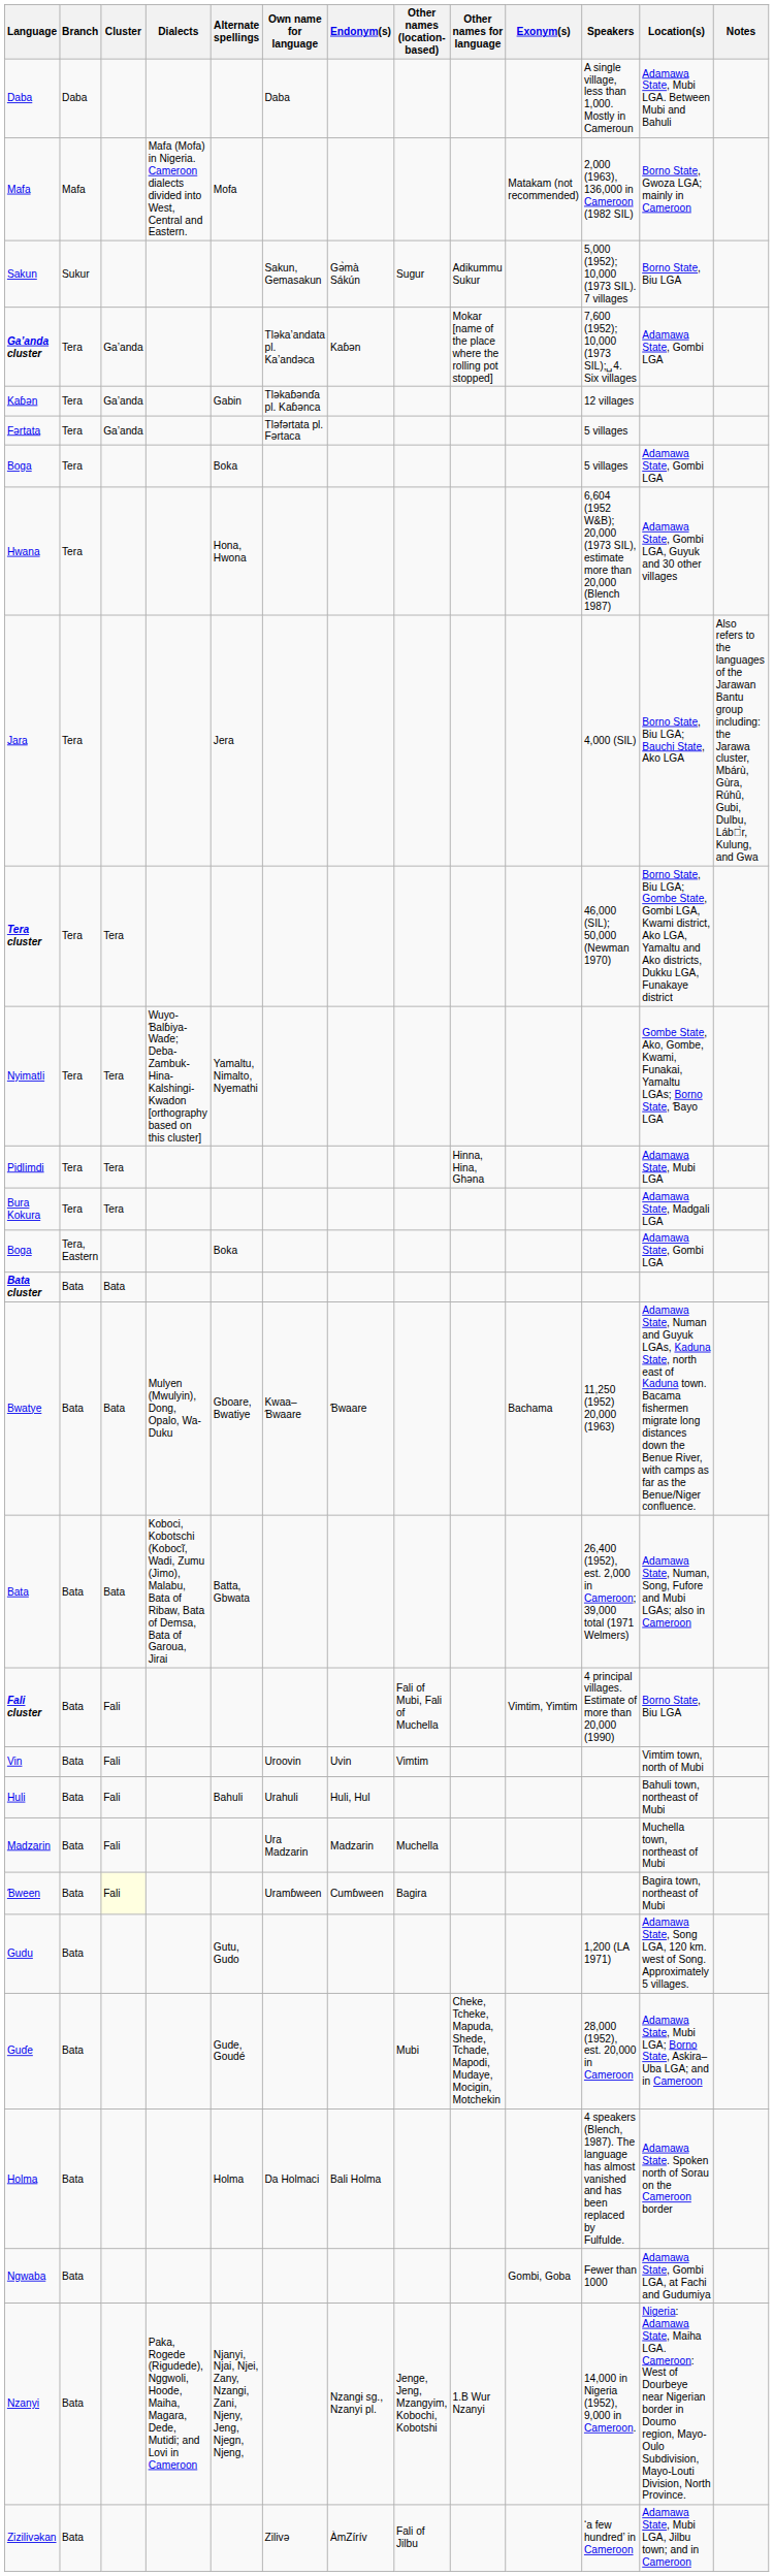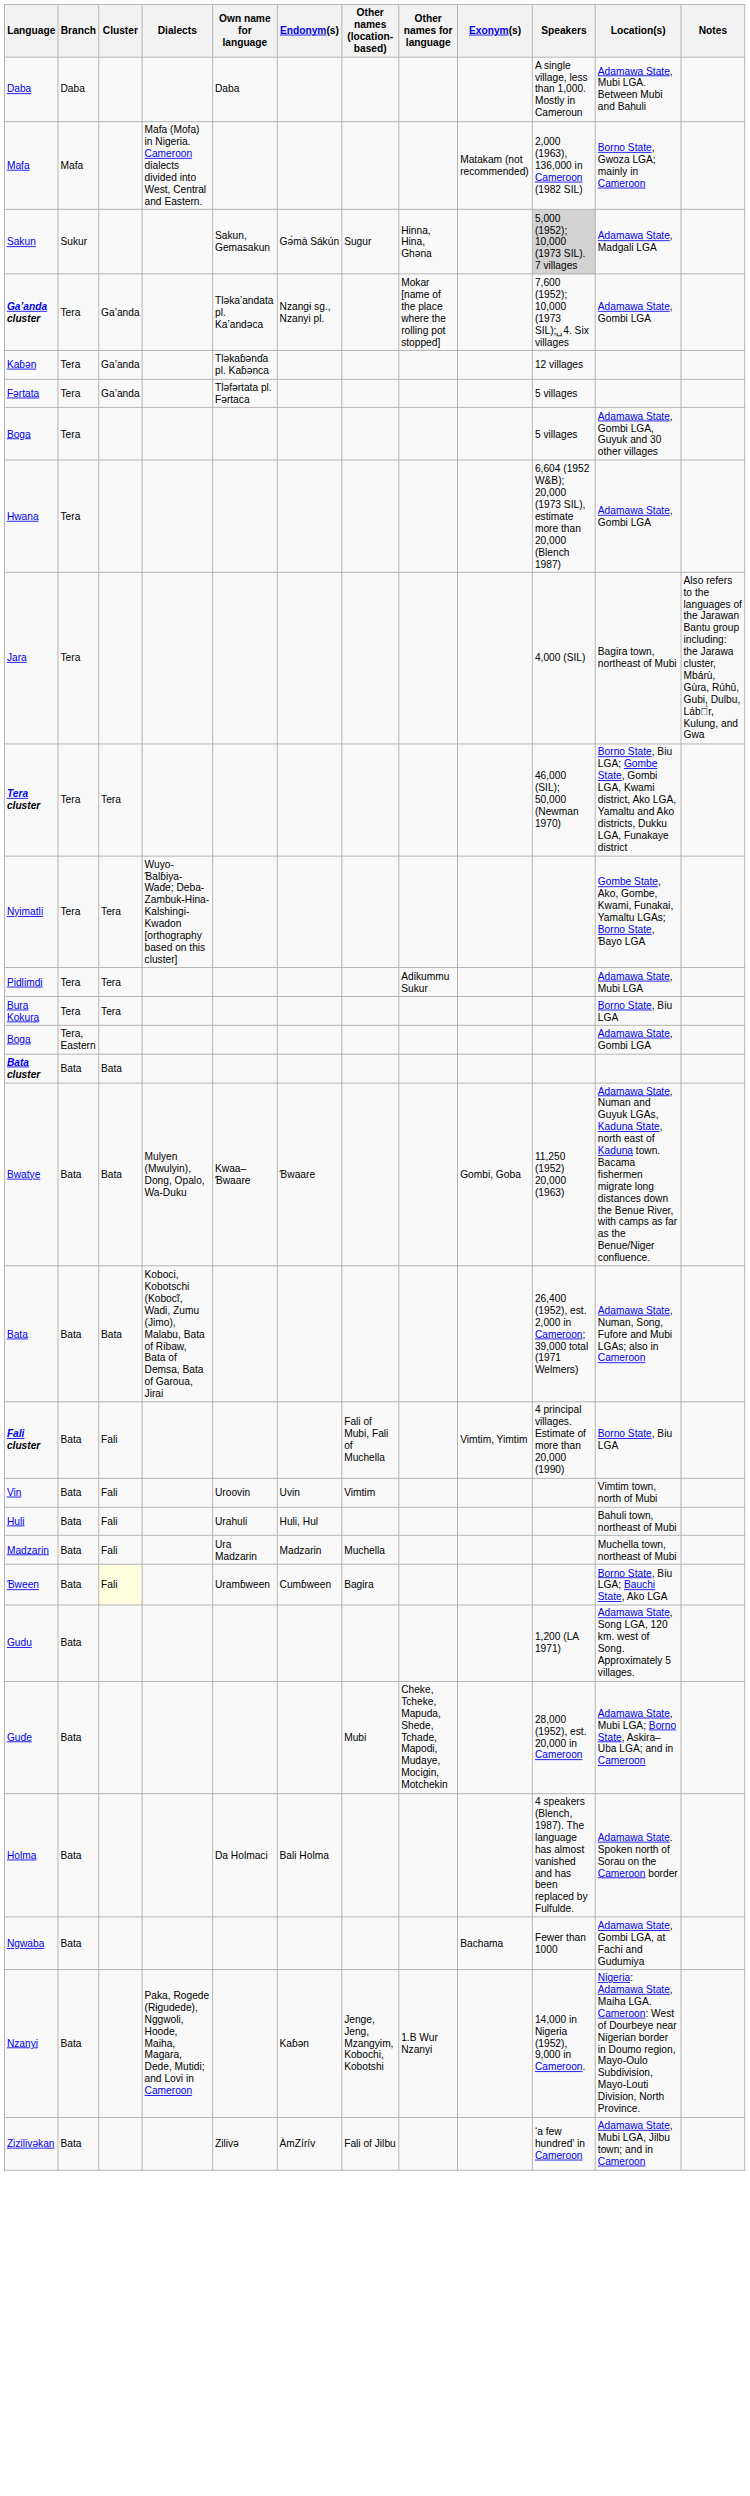 <table class="wikitable sortable"  style="font-size: 75%">
 <tr>
 <th>Language</th>
 <th>Branch</th>
 <th>Cluster</th>
 <th>Dialects</th>
-<th>Alternate spellings</th>
 <th>Own name for language</th>
 <th><a href='#'>Endonym</a>(s)</th>
 <th>Other names (location-based)</th>
 <th>Other names for language</th>
 <th><a href='#'>Exonym</a>(s)</th>
 <th>Speakers</th>
 <th>Location(s)</th>
 <th>Notes</th>
 </tr>
 <tr>
 <td><a href='#'>Daba</a></td>
 <td>Daba</td>
-<td></td>
 <td></td>
 <td></td>
 <td>Daba</td>
 <td></td>
 <td></td>
 <td></td>
 <td></td>
 <td>A single village, less than 1,000. Mostly in Cameroun</td>
 <td><a href='#'>Adamawa State</a>, Mubi LGA. Between Mubi and Bahuli</td>
 <td></td>
 </tr>
 <tr>
 <td><a href='#'>Mafa</a></td>
 <td>Mafa</td>
 <td></td>
 <td>Mafa (Mofa) in Nigeria. <a href='#'>Cameroon</a> dialects divided into West, Central and Eastern.</td>
-<td>Mofa</td>
 <td></td>
 <td></td>
 <td></td>
 <td></td>
 <td>Matakam (not recommended)</td>
 <td>2,000 (1963), 136,000 in <a href='#'>Cameroon</a> (1982 SIL)</td>
 <td><a href='#'>Borno State</a>, Gwoza LGA; mainly in <a href='#'>Cameroon</a></td>
 <td></td>
 </tr>
 <tr>
 <td><a href='#'>Sakun</a></td>
 <td>Sukur</td>
 <td></td>
 <td></td>
-<td></td>
 <td>Sakun, Gemasakun</td>
 <td>Gә̀mà Sákún</td>
 <td>Sugur</td>
-<td>Adikummu Sukur</td>
+<td>Hinna, Hina, Ghәna</td>
 <td></td>
-<td>5,000 (1952); 10,000 (1973 SIL). 7 villages</td>
-<td><a href='#'>Borno State</a>, Biu LGA</td>
+<td style="background: lightgrey;">5,000 (1952); 10,000 (1973 SIL). 7 villages</td>
+<td><a href='#'>Adamawa State</a>, Madgali LGA</td>
 <td></td>
 </tr>
 <tr>
 <td><strong><em><a href='#'>Ga’anda</a> cluster</em></strong></td>
 <td>Tera</td>
 <td>Ga’anda</td>
 <td></td>
-<td></td>
 <td>Tlәka’andata pl. Ka’andәca</td>
-<td>Kaɓәn</td>
+<td>Nzangɨ sg., Nzanyi pl.</td>
 <td></td>
 <td>Mokar [name of the place where the rolling pot stopped]</td>
 <td></td>
 <td>7,600 (1952); 10,000 (1973 SIL);␣4. Six villages</td>
 <td><a href='#'>Adamawa State</a>, Gombi LGA</td>
 <td></td>
 </tr>
 <tr>
 <td><a href='#'>Kaɓәn</a></td>
 <td>Tera</td>
 <td>Ga’anda</td>
 <td></td>
-<td>Gabin</td>
 <td>Tlәkaɓәnɗa pl. Kaɓәnca</td>
 <td></td>
 <td></td>
 <td></td>
 <td></td>
 <td>12 villages</td>
 <td></td>
 <td></td>
 </tr>
 <tr>
 <td><a href='#'>Fәrtata</a></td>
 <td>Tera</td>
 <td>Ga’anda</td>
-<td></td>
 <td></td>
 <td>Tlәfәrtata pl. Fәrtaca</td>
 <td></td>
 <td></td>
 <td></td>
 <td></td>
 <td>5 villages</td>
 <td></td>
 <td></td>
 </tr>
 <tr>
 <td><a href='#'>Boga</a></td>
 <td>Tera</td>
 <td></td>
 <td></td>
-<td>Boka</td>
 <td></td>
 <td></td>
 <td></td>
 <td></td>
 <td></td>
 <td>5 villages</td>
-<td><a href='#'>Adamawa State</a>, Gombi LGA</td>
+<td><a href='#'>Adamawa State</a>, Gombi LGA, Guyuk and 30 other villages</td>
 <td></td>
 </tr>
 <tr>
 <td><a href='#'>Hwana</a></td>
 <td>Tera</td>
 <td></td>
 <td></td>
-<td>Hona, Hwona</td>
 <td></td>
 <td></td>
 <td></td>
 <td></td>
 <td></td>
 <td>6,604 (1952 W&B); 20,000 (1973 SIL), estimate more than 20,000 (Blench 1987)</td>
-<td><a href='#'>Adamawa State</a>, Gombi LGA, Guyuk and 30 other villages</td>
+<td><a href='#'>Adamawa State</a>, Gombi LGA</td>
 <td></td>
 </tr>
 <tr>
 <td><a href='#'>Jara</a></td>
 <td>Tera</td>
 <td></td>
 <td></td>
-<td>Jera</td>
 <td></td>
 <td></td>
 <td></td>
 <td></td>
 <td></td>
 <td>4,000 (SIL)</td>
-<td><a href='#'>Borno State</a>, Biu LGA; <a href='#'>Bauchi State</a>, Ako LGA</td>
+<td>Bagira town, northeast of Mubi</td>
 <td>Also refers to the languages of the Jarawan Bantu group including: the Jarawa cluster, Mbárù, Gùra, Rúhû, Gubi, Dulbu, Láb􀬎̀r, Kulung, and Gwa</td>
 </tr>
 <tr>
 <td><strong><em><a href='#'>Tera</a> cluster</em></strong></td>
 <td>Tera</td>
 <td>Tera</td>
-<td></td>
 <td></td>
 <td></td>
 <td></td>
 <td></td>
 <td></td>
 <td></td>
 <td>46,000 (SIL); 50,000 (Newman 1970)</td>
 <td><a href='#'>Borno State</a>, Biu LGA; <a href='#'>Gombe State</a>, Gombi LGA, Kwami district, Ako LGA, Yamaltu and Ako districts, Dukku LGA, Funakaye district</td>
 <td></td>
 </tr>
 <tr>
 <td><a href='#'>Nyimatli</a></td>
 <td>Tera</td>
 <td>Tera</td>
 <td>Wuyo-Ɓalɓiya-Waɗe; Deba-Zambuk-Hina-Kalshingi-Kwadon [orthography based on this cluster]</td>
-<td>Yamaltu, Nimalto, Nyemathi</td>
 <td></td>
 <td></td>
 <td></td>
 <td></td>
 <td></td>
 <td></td>
 <td><a href='#'>Gombe State</a>, Ako, Gombe, Kwami, Funakai, Yamaltu LGAs; <a href='#'>Borno State</a>, Ɓayo LGA</td>
 <td></td>
 </tr>
 <tr>
 <td><a href='#'>Pidlimdi</a></td>
 <td>Tera</td>
 <td>Tera</td>
 <td></td>
 <td></td>
 <td></td>
 <td></td>
-<td></td>
-<td>Hinna, Hina, Ghәna</td>
+<td>Adikummu Sukur</td>
 <td></td>
 <td></td>
 <td><a href='#'>Adamawa State</a>, Mubi LGA</td>
 <td></td>
 </tr>
 <tr>
 <td><a href='#'>Bura Kokura</a></td>
 <td>Tera</td>
 <td>Tera</td>
 <td></td>
 <td></td>
 <td></td>
 <td></td>
 <td></td>
 <td></td>
 <td></td>
-<td></td>
-<td><a href='#'>Adamawa State</a>, Madgali LGA</td>
+<td><a href='#'>Borno State</a>, Biu LGA</td>
 <td></td>
 </tr>
 <tr>
 <td><a href='#'>Boga</a></td>
 <td>Tera, Eastern</td>
 <td></td>
 <td></td>
-<td>Boka</td>
 <td></td>
 <td></td>
 <td></td>
 <td></td>
 <td></td>
 <td></td>
 <td><a href='#'>Adamawa State</a>, Gombi LGA</td>
 <td></td>
 </tr>
 <tr>
 <td><strong><em><a href='#'>Bata</a> cluster</em></strong></td>
 <td>Bata</td>
 <td>Bata</td>
 <td></td>
 <td></td>
 <td></td>
 <td></td>
 <td></td>
 <td></td>
 <td></td>
 <td></td>
 <td></td>
-<td></td>
 </tr>
 <tr>
 <td><a href='#'>Bwatye</a></td>
 <td>Bata</td>
 <td>Bata</td>
 <td>Mulyen (Mwulyin), Dong, Opalo, Wa-Duku</td>
-<td>Gboare, Bwatiye</td>
 <td>Kwaa–Ɓwaare</td>
 <td>Ɓwaare</td>
 <td></td>
 <td></td>
-<td>Bachama</td>
+<td>Gombi, Goba</td>
 <td>11,250 (1952) 20,000 (1963)</td>
 <td><a href='#'>Adamawa State</a>, Numan and Guyuk LGAs, <a href='#'>Kaduna State</a>, north east of <a href='#'>Kaduna</a> town. Bacama fishermen migrate long distances down the Benue River, with camps as far as the Benue/Niger confluence.</td>
 <td></td>
 </tr>
 <tr>
 <td><a href='#'>Bata</a></td>
 <td>Bata</td>
 <td>Bata</td>
 <td>Koboci, Kobotschi (Kobocĩ, Wadi, Zumu (Jimo), Malabu, Bata of Ribaw, Bata of Demsa, Bata of Garoua, Jirai</td>
-<td>Batta, Gbwata</td>
 <td></td>
 <td></td>
 <td></td>
 <td></td>
 <td></td>
 <td>26,400 (1952), est. 2,000 in <a href='#'>Cameroon</a>; 39,000 total (1971 Welmers)</td>
 <td><a href='#'>Adamawa State</a>, Numan, Song, Fufore and Mubi LGAs; also in <a href='#'>Cameroon</a></td>
 <td></td>
 </tr>
 <tr>
 <td><strong><em><a href='#'>Fali</a> cluster</em></strong></td>
 <td>Bata</td>
 <td>Fali</td>
 <td></td>
 <td></td>
 <td></td>
-<td></td>
 <td>Fali of Mubi, Fali of Muchella</td>
 <td></td>
 <td>Vimtim, Yimtim</td>
 <td>4 principal villages. Estimate of more than 20,000 (1990)</td>
 <td><a href='#'>Borno State</a>, Biu LGA</td>
 <td></td>
 </tr>
 <tr>
 <td><a href='#'>Vin</a></td>
 <td>Bata</td>
 <td>Fali</td>
-<td></td>
 <td></td>
 <td>Uroovin</td>
 <td>Uvin</td>
 <td>Vimtim</td>
 <td></td>
 <td></td>
 <td></td>
 <td>Vimtim town, north of Mubi</td>
 <td></td>
 </tr>
 <tr>
 <td><a href='#'>Huli</a></td>
 <td>Bata</td>
 <td>Fali</td>
 <td></td>
-<td>Bahuli</td>
 <td>Urahuli</td>
 <td>Huli, Hul</td>
 <td></td>
 <td></td>
 <td></td>
 <td></td>
 <td>Bahuli town, northeast of Mubi</td>
 <td></td>
 </tr>
 <tr>
 <td><a href='#'>Madzarin</a></td>
 <td>Bata</td>
 <td>Fali</td>
-<td></td>
 <td></td>
 <td>Ura Madzarin</td>
 <td>Madzarin</td>
 <td>Muchella</td>
 <td></td>
 <td></td>
 <td></td>
 <td>Muchella town, northeast of Mubi</td>
 <td></td>
 </tr>
 <tr>
 <td><a href='#'>Ɓween</a></td>
 <td>Bata</td>
 <td style="background: lightyellow;">Fali</td>
 <td></td>
-<td></td>
 <td>Uramɓween</td>
 <td>Cumɓween</td>
 <td>Bagira</td>
 <td></td>
 <td></td>
 <td></td>
-<td>Bagira town, northeast of Mubi</td>
+<td><a href='#'>Borno State</a>, Biu LGA; <a href='#'>Bauchi State</a>, Ako LGA</td>
 <td></td>
 </tr>
 <tr>
 <td><a href='#'>Gudu</a></td>
 <td>Bata</td>
 <td></td>
 <td></td>
-<td>Gutu, Gudo</td>
 <td></td>
 <td></td>
 <td></td>
 <td></td>
 <td></td>
 <td>1,200 (LA 1971)</td>
 <td><a href='#'>Adamawa State</a>, Song LGA, 120 km. west of Song. Approximately 5 villages.</td>
 <td></td>
 </tr>
 <tr>
 <td><a href='#'>Guɗe</a></td>
 <td>Bata</td>
 <td></td>
 <td></td>
-<td>Gude, Goudé</td>
 <td></td>
 <td></td>
 <td>Mubi</td>
 <td>Cheke, Tcheke, Mapuda, Shede, Tchade, Mapodi, Mudaye, Mocigin, Motchekin</td>
 <td></td>
 <td>28,000 (1952), est. 20,000 in <a href='#'>Cameroon</a></td>
 <td><a href='#'>Adamawa State</a>, Mubi LGA; <a href='#'>Borno State</a>, Askira–Uba LGA; and in <a href='#'>Cameroon</a></td>
 <td></td>
 </tr>
 <tr>
 <td><a href='#'>Holma</a></td>
 <td>Bata</td>
 <td></td>
 <td></td>
-<td>Holma</td>
 <td>Da Holmaci</td>
 <td>Bali Holma</td>
 <td></td>
 <td></td>
 <td></td>
 <td>4 speakers (Blench, 1987). The language has almost vanished and has been replaced by Fulfulde.</td>
 <td><a href='#'>Adamawa State</a>. Spoken north of Sorau on the <a href='#'>Cameroon</a> border</td>
 <td></td>
 </tr>
 <tr>
 <td><a href='#'>Ngwaba</a></td>
 <td>Bata</td>
 <td></td>
 <td></td>
 <td></td>
 <td></td>
 <td></td>
 <td></td>
-<td></td>
-<td>Gombi, Goba</td>
+<td>Bachama</td>
 <td>Fewer than 1000</td>
 <td><a href='#'>Adamawa State</a>, Gombi LGA, at Fachi and Gudumiya</td>
 <td></td>
 </tr>
 <tr>
 <td><a href='#'>Nzanyi</a></td>
 <td>Bata</td>
 <td></td>
 <td>Paka, Rogede (Rɨgudede), Nggwoli, Hoode, Maiha, Magara, Dede, Mutidi; and Lovi in <a href='#'>Cameroon</a></td>
-<td>Njanyi, Njai, Njei, Zany, Nzangi, Zani, Njeny, Jeng, Njegn, Njeng,</td>
 <td></td>
-<td>Nzangɨ sg., Nzanyi pl.</td>
+<td>Kaɓәn</td>
 <td>Jenge, Jeng, Mzangyim, Kobochi, Kobotshi</td>
 <td>1.B Wur Nzanyi</td>
 <td></td>
 <td>14,000 in Nigeria (1952), 9,000 in <a href='#'>Cameroon</a>.</td>
 <td><a href='#'>Nigeria</a>: <a href='#'>Adamawa State</a>, Maiha LGA. <a href='#'>Cameroon</a>: West of Dourbeye near Nigerian border in Doumo region, Mayo-Oulo Subdivision, Mayo-Louti Division, North Province.</td>
 <td></td>
 </tr>
 <tr>
 <td><a href='#'>Zizilivәkan</a></td>
 <td>Bata</td>
 <td></td>
 <td></td>
-<td></td>
 <td>Zilivә</td>
 <td>ÀmZírív</td>
 <td>Fali of Jilbu</td>
 <td></td>
 <td></td>
 <td>‘a few hundred’ in <a href='#'>Cameroon</a></td>
 <td><a href='#'>Adamawa State</a>, Mubi LGA, Jilbu town; and in <a href='#'>Cameroon</a></td>
 <td></td>
 </tr>
 </table>
